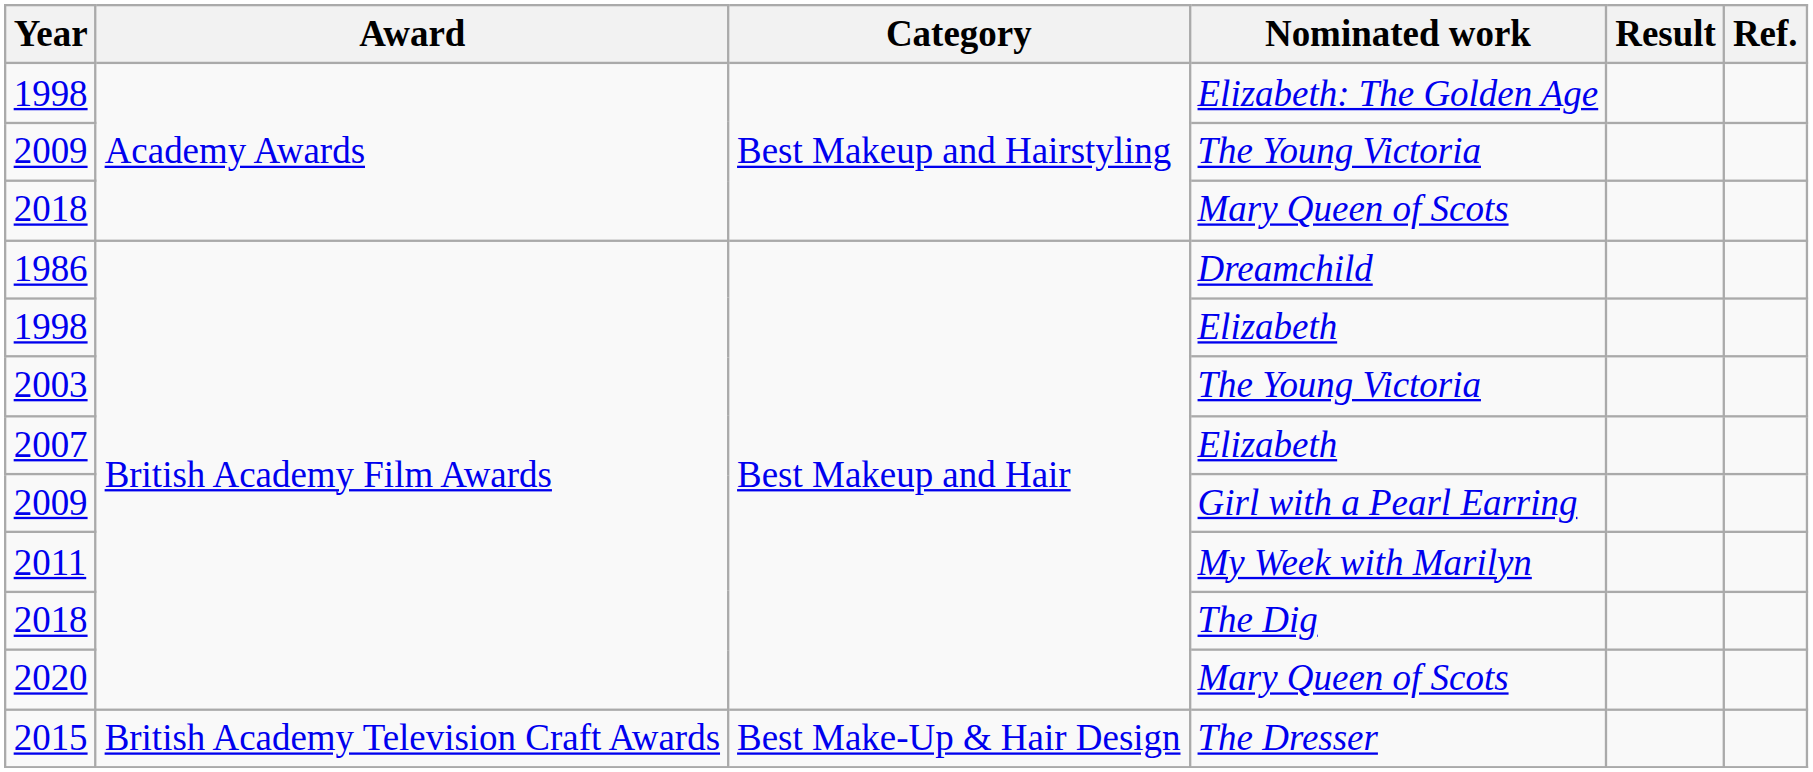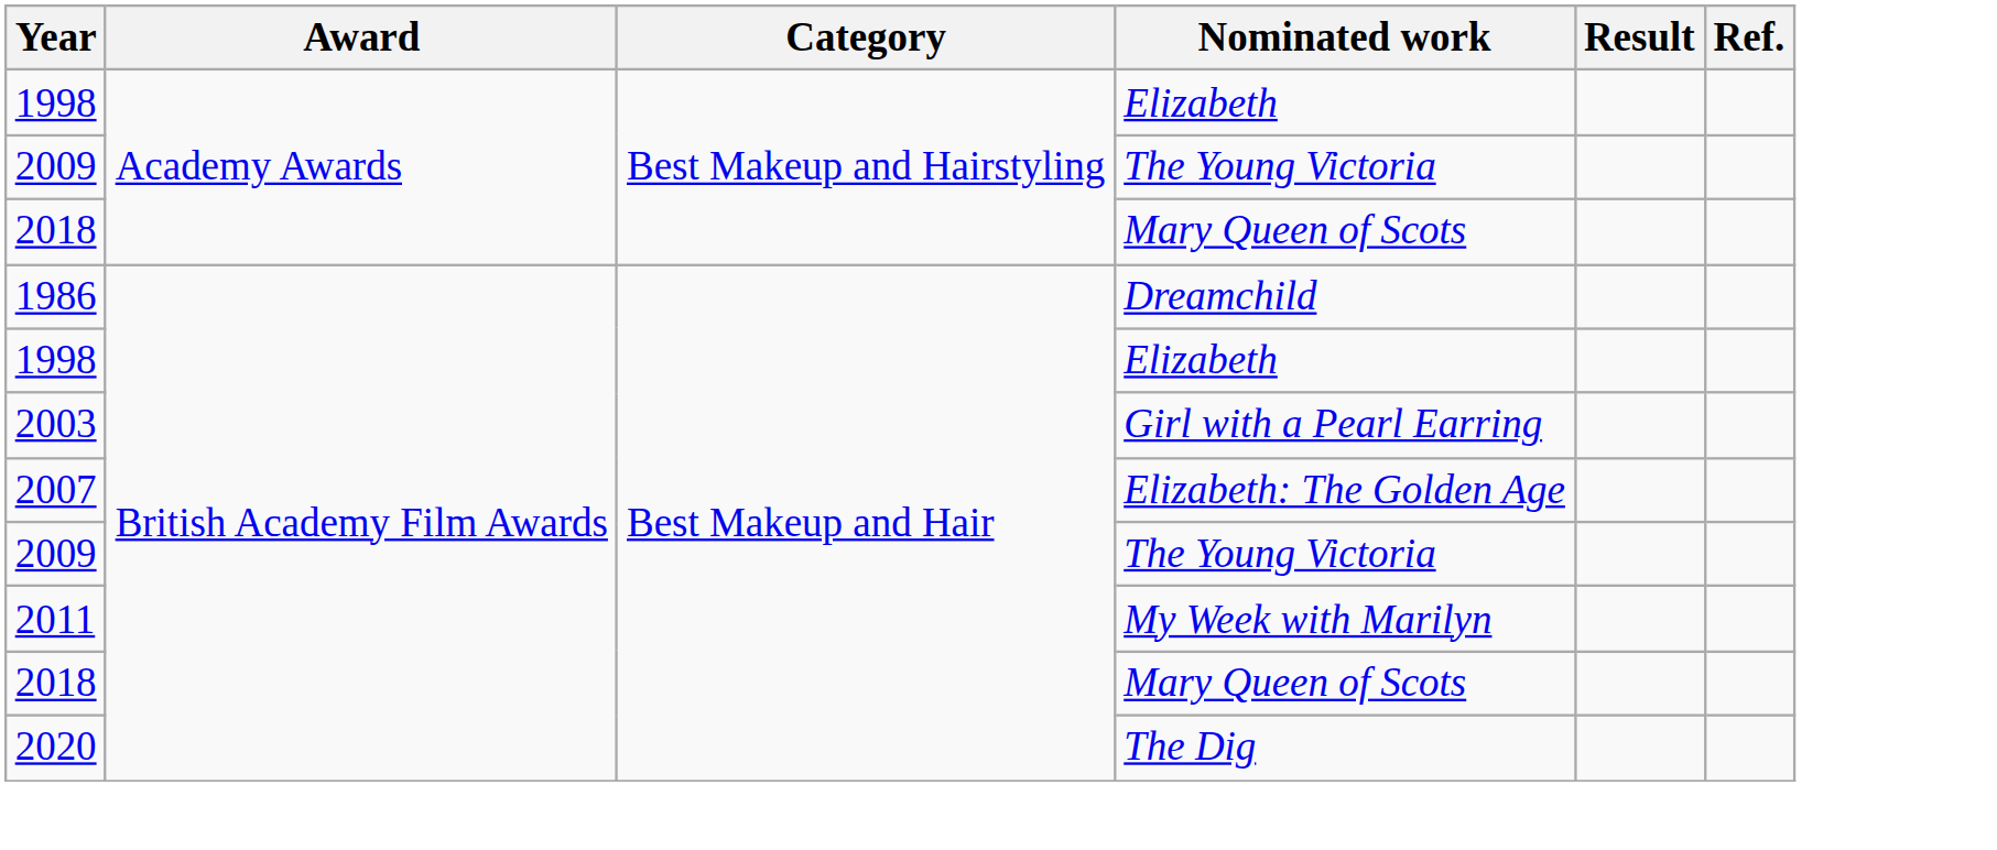 <table class="wikitable">
 <tr>
 <th>Year</th>
 <th>Award</th>
 <th>Category</th>
 <th>Nominated work</th>
 <th>Result</th>
 <th>Ref.</th>
 </tr>
 <tr>
 <td><a href='#'>1998</a></td>
 <td rowspan=3><a href='#'>Academy Awards</a></td>
 <td rowspan=3><a href='#'>Best Makeup and Hairstyling</a></td>
-<td><em><a href='#'>Elizabeth: The Golden Age</a></em></td>
+<td><em><a href='#'>Elizabeth</a></em></td>
 <td></td>
 <td></td>
 </tr>
 <tr>
 <td><a href='#'>2009</a></td>
 <td><em><a href='#'>The Young Victoria</a></em></td>
 <td></td>
 <td></td>
 </tr>
 <tr>
 <td><a href='#'>2018</a></td>
 <td><em><a href='#'>Mary Queen of Scots</a></em></td>
 <td></td>
 <td></td>
 </tr>
 <tr>
 <td><a href='#'>1986</a></td>
 <td rowspan=8><a href='#'>British Academy Film Awards</a></td>
 <td rowspan=8><a href='#'>Best Makeup and Hair</a></td>
 <td><em><a href='#'>Dreamchild</a></em></td>
 <td></td>
 <td></td>
 </tr>
 <tr>
 <td><a href='#'>1998</a></td>
 <td><em><a href='#'>Elizabeth</a></em></td>
 <td></td>
 <td></td>
 </tr>
 <tr>
 <td><a href='#'>2003</a></td>
-<td><em><a href='#'>The Young Victoria</a></em></td>
+<td><em><a href='#'>Girl with a Pearl Earring</a></em></td>
 <td></td>
 <td></td>
 </tr>
 <tr>
 <td><a href='#'>2007</a></td>
-<td><em><a href='#'>Elizabeth</a></em></td>
+<td><em><a href='#'>Elizabeth: The Golden Age</a></em></td>
 <td></td>
 <td></td>
 </tr>
 <tr>
 <td><a href='#'>2009</a></td>
-<td><em><a href='#'>Girl with a Pearl Earring</a></em></td>
+<td><em><a href='#'>The Young Victoria</a></em></td>
 <td></td>
 <td></td>
 </tr>
 <tr>
 <td><a href='#'>2011</a></td>
 <td><em><a href='#'>My Week with Marilyn</a></em></td>
 <td></td>
 <td></td>
 </tr>
 <tr>
 <td><a href='#'>2018</a></td>
-<td><em><a href='#'>The Dig</a></em></td>
+<td><em><a href='#'>Mary Queen of Scots</a></em></td>
 <td></td>
 <td></td>
 </tr>
 <tr>
 <td><a href='#'>2020</a></td>
-<td><em><a href='#'>Mary Queen of Scots</a></em></td>
-<td></td>
-<td></td>
-</tr>
-<tr>
-<td><a href='#'>2015</a></td>
-<td><a href='#'>British Academy Television Craft Awards</a></td>
-<td><a href='#'>Best Make-Up & Hair Design</a></td>
-<td><em><a href='#'>The Dresser</a></em></td>
+<td><em><a href='#'>The Dig</a></em></td>
 <td></td>
 <td></td>
 </tr>
 <tr>
 </tr>
 </table>
